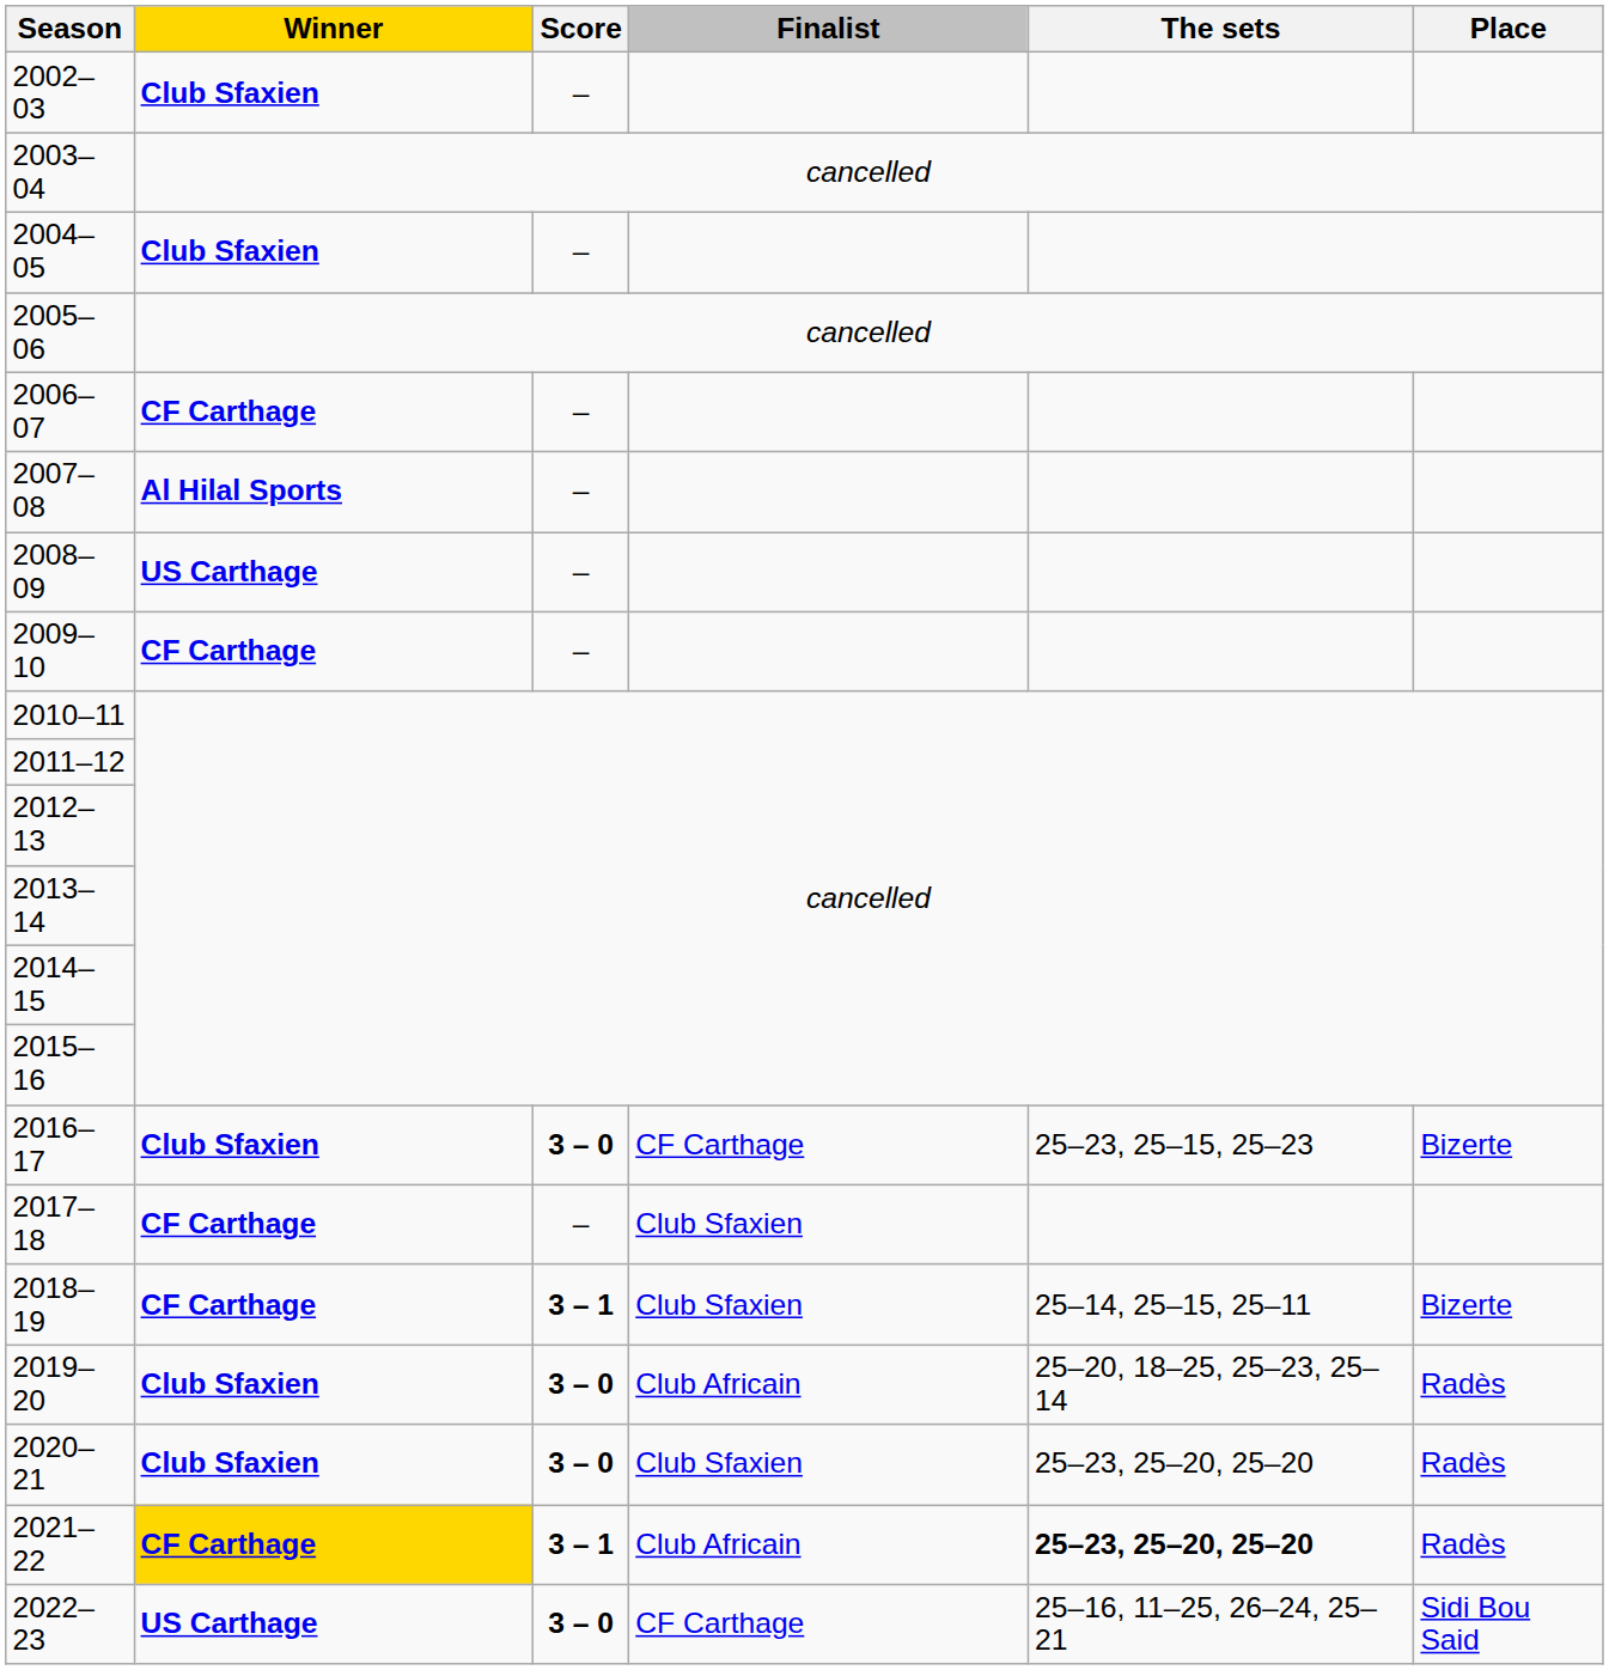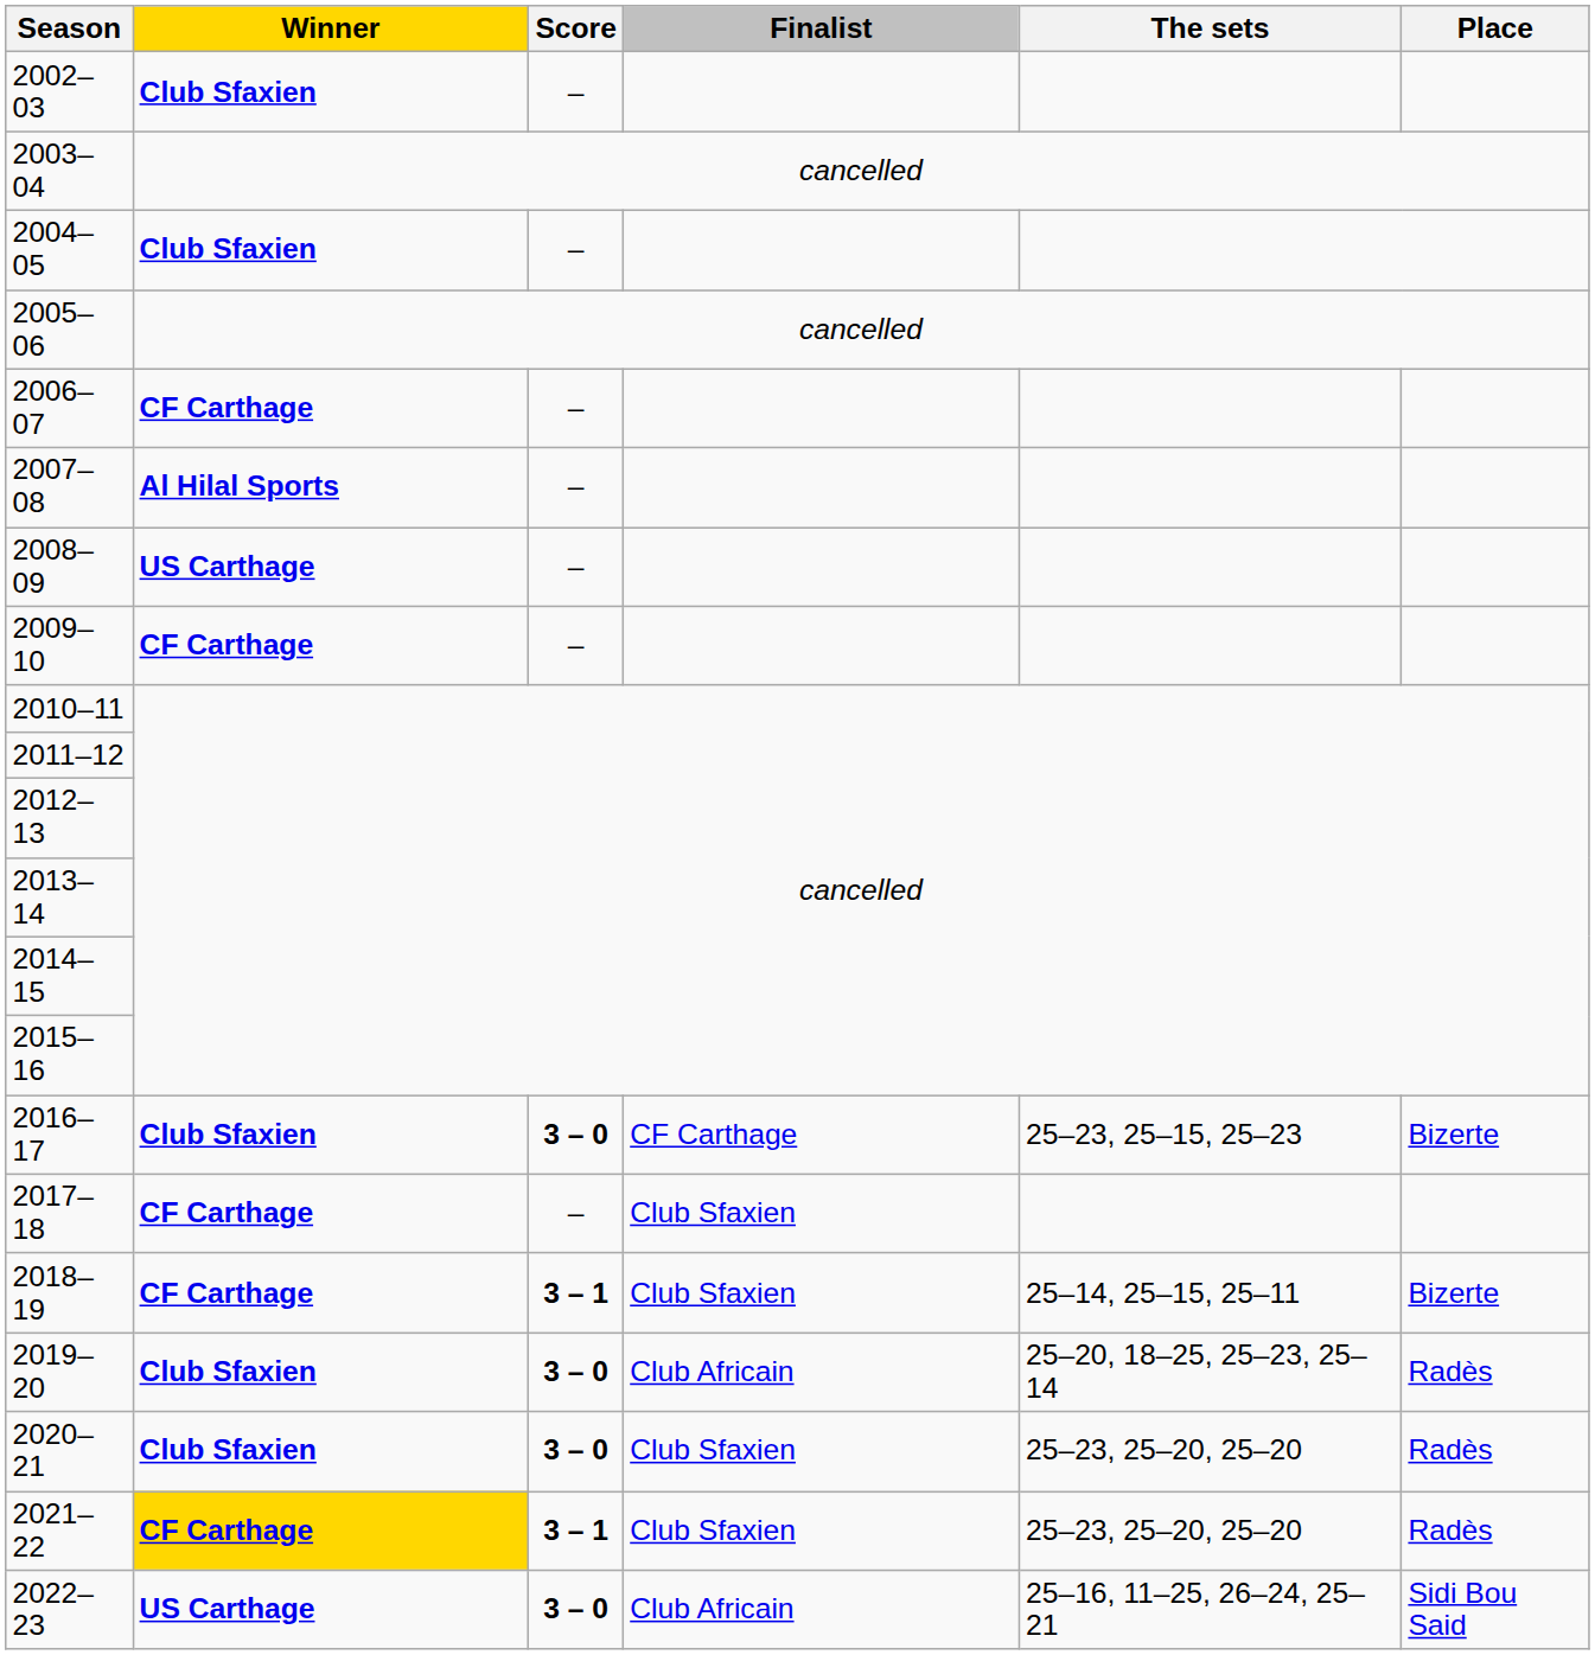 <table class="wikitable" style="text-align: left; font-size:100%">
 <tr>
 <th style="text-align:center">Season</th>
 <th width=25% style="background:gold;">Winner</th>
 <th style="text-align:center">Score</th>
 <th width=25% style="background:silver;">Finalist</th>
 <th style="text-align:center">The sets</th>
 <th style="text-align:center">Place</th>
 </tr>
 <tr>
 <td>2002–03</td>
 <td><strong><a href='#'>Club Sfaxien</a></strong></td>
 <td align="center">–</td>
 <td></td>
 <td></td>
 <td></td>
 </tr>
 <tr>
 <td>2003–04</td>
 <td colspan="5" style="text-align:center;"><em>cancelled</em></td>
 </tr>
 <tr>
 <td>2004–05</td>
 <td><strong><a href='#'>Club Sfaxien</a></strong></td>
 <td align="center">–</td>
 <td></td>
 </tr>
 <tr>
 <td>2005–06</td>
 <td colspan="5" style="text-align:center;"><em>cancelled</em></td>
 </tr>
 <tr>
 <td>2006–07</td>
 <td><strong><a href='#'>CF Carthage</a></strong></td>
 <td align="center">–</td>
 <td></td>
 <td></td>
 <td></td>
 </tr>
 <tr>
 <td>2007–08</td>
 <td><strong><a href='#'>Al Hilal Sports</a></strong></td>
 <td align="center">–</td>
 <td></td>
 <td></td>
 <td></td>
 </tr>
 <tr>
 <td>2008–09</td>
 <td><strong><a href='#'>US Carthage</a></strong></td>
 <td align="center">–</td>
 <td></td>
 <td></td>
 <td></td>
 </tr>
 <tr>
 <td>2009–10</td>
 <td><strong><a href='#'>CF Carthage</a></strong></td>
 <td align="center">–</td>
 <td></td>
 <td></td>
 <td></td>
 </tr>
 <tr>
 <td>2010–11</td>
 <td colspan=5 rowspan="6" style="text-align:center;"><em>cancelled</em></td>
 </tr>
 <tr>
 <td>2011–12</td>
 </tr>
 <tr>
 <td>2012–13</td>
 </tr>
 <tr>
 <td>2013–14</td>
 </tr>
 <tr>
 <td>2014–15</td>
 </tr>
 <tr>
 <td>2015–16</td>
 </tr>
 <tr>
 <td>2016–17</td>
 <td><strong><a href='#'>Club Sfaxien</a></strong></td>
 <td align="center"><strong>3 – 0</strong> </td>
 <td><a href='#'>CF Carthage</a></td>
 <td>25–23, 25–15, 25–23</td>
 <td><a href='#'>Bizerte</a></td>
 </tr>
 <tr>
 <td>2017–18</td>
 <td><strong><a href='#'>CF Carthage</a></strong></td>
 <td align="center">–</td>
 <td><a href='#'>Club Sfaxien</a></td>
 <td></td>
 <td></td>
 </tr>
 <tr>
 <td>2018–19</td>
 <td><strong><a href='#'>CF Carthage</a></strong></td>
 <td align="center"><strong>3 – 1</strong> </td>
 <td><a href='#'>Club Sfaxien</a></td>
 <td>25–14, 25–15, 25–11</td>
 <td><a href='#'>Bizerte</a></td>
 </tr>
 <tr>
 <td>2019–20</td>
 <td><strong><a href='#'>Club Sfaxien</a></strong></td>
 <td align="center"><strong>3 – 0</strong> </td>
 <td><a href='#'>Club Africain</a></td>
 <td>25–20, 18–25, 25–23, 25–14</td>
 <td><a href='#'>Radès</a></td>
 </tr>
 <tr>
 <td>2020–21</td>
 <td><strong><a href='#'>Club Sfaxien</a></strong></td>
 <td align="center"><strong>3 – 0</strong> </td>
 <td><a href='#'>Club Sfaxien</a></td>
 <td>25–23, 25–20, 25–20</td>
 <td><a href='#'>Radès</a></td>
 </tr>
 <tr>
 <td>2021–22</td>
 <td style="background: gold;"><strong><a href='#'>CF Carthage</a></strong></td>
 <td align="center"><strong>3 – 1</strong> </td>
-<td><a href='#'>Club Africain</a></td>
-<td><strong>25–23, 25–20, 25–20</strong></td>
+<td><a href='#'>Club Sfaxien</a></td>
+<td>25–23, 25–20, 25–20</td>
 <td><a href='#'>Radès</a></td>
 </tr>
 <tr>
 <td>2022–23</td>
 <td><strong><a href='#'>US Carthage</a></strong></td>
 <td align="center"><strong>3 – 0</strong> </td>
-<td><a href='#'>CF Carthage</a></td>
+<td><a href='#'>Club Africain</a></td>
 <td>25–16, 11–25, 26–24, 25–21</td>
 <td><a href='#'>Sidi Bou Said</a></td>
 </tr>
 </table>
